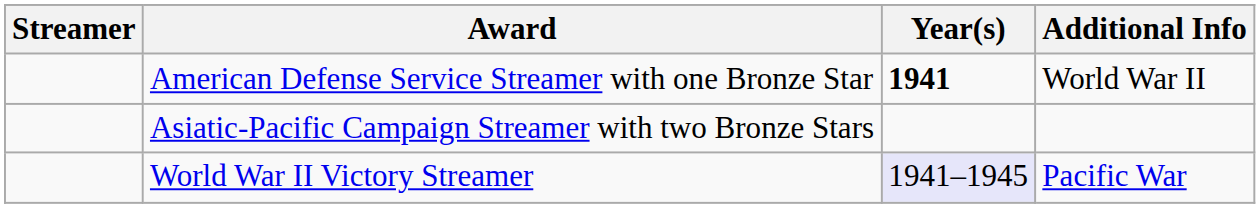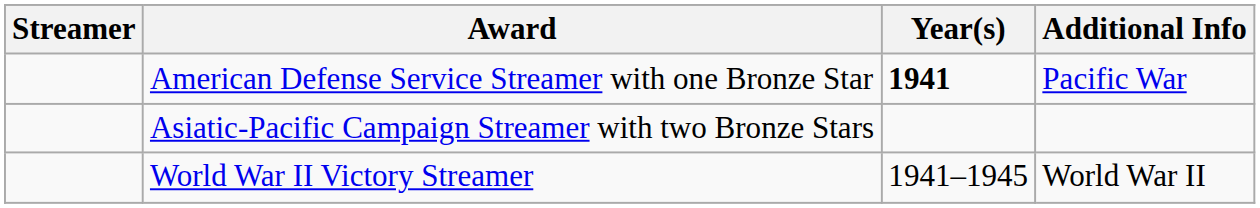 <table class=wikitable>
 <tr>
 <th>Streamer</th>
 <th>Award</th>
 <th>Year(s)</th>
 <th>Additional Info</th>
 </tr>
 <tr>
 <td></td>
 <td><a href='#'>American Defense Service Streamer</a> with one Bronze Star</td>
 <td><strong>1941</strong></td>
-<td>World War II</td>
+<td><a href='#'>Pacific War</a></td>
 </tr>
 <tr>
 <td></td>
 <td><a href='#'>Asiatic-Pacific Campaign Streamer</a> with two Bronze Stars</td>
 <td><br></td>
 <td><br></td>
 </tr>
 <tr>
 <td></td>
 <td><a href='#'>World War II Victory Streamer</a></td>
-<td style="background: lavender;">1941–1945</td>
-<td><a href='#'>Pacific War</a></td>
+<td>1941–1945</td>
+<td>World War II</td>
 </tr>
 </table>
